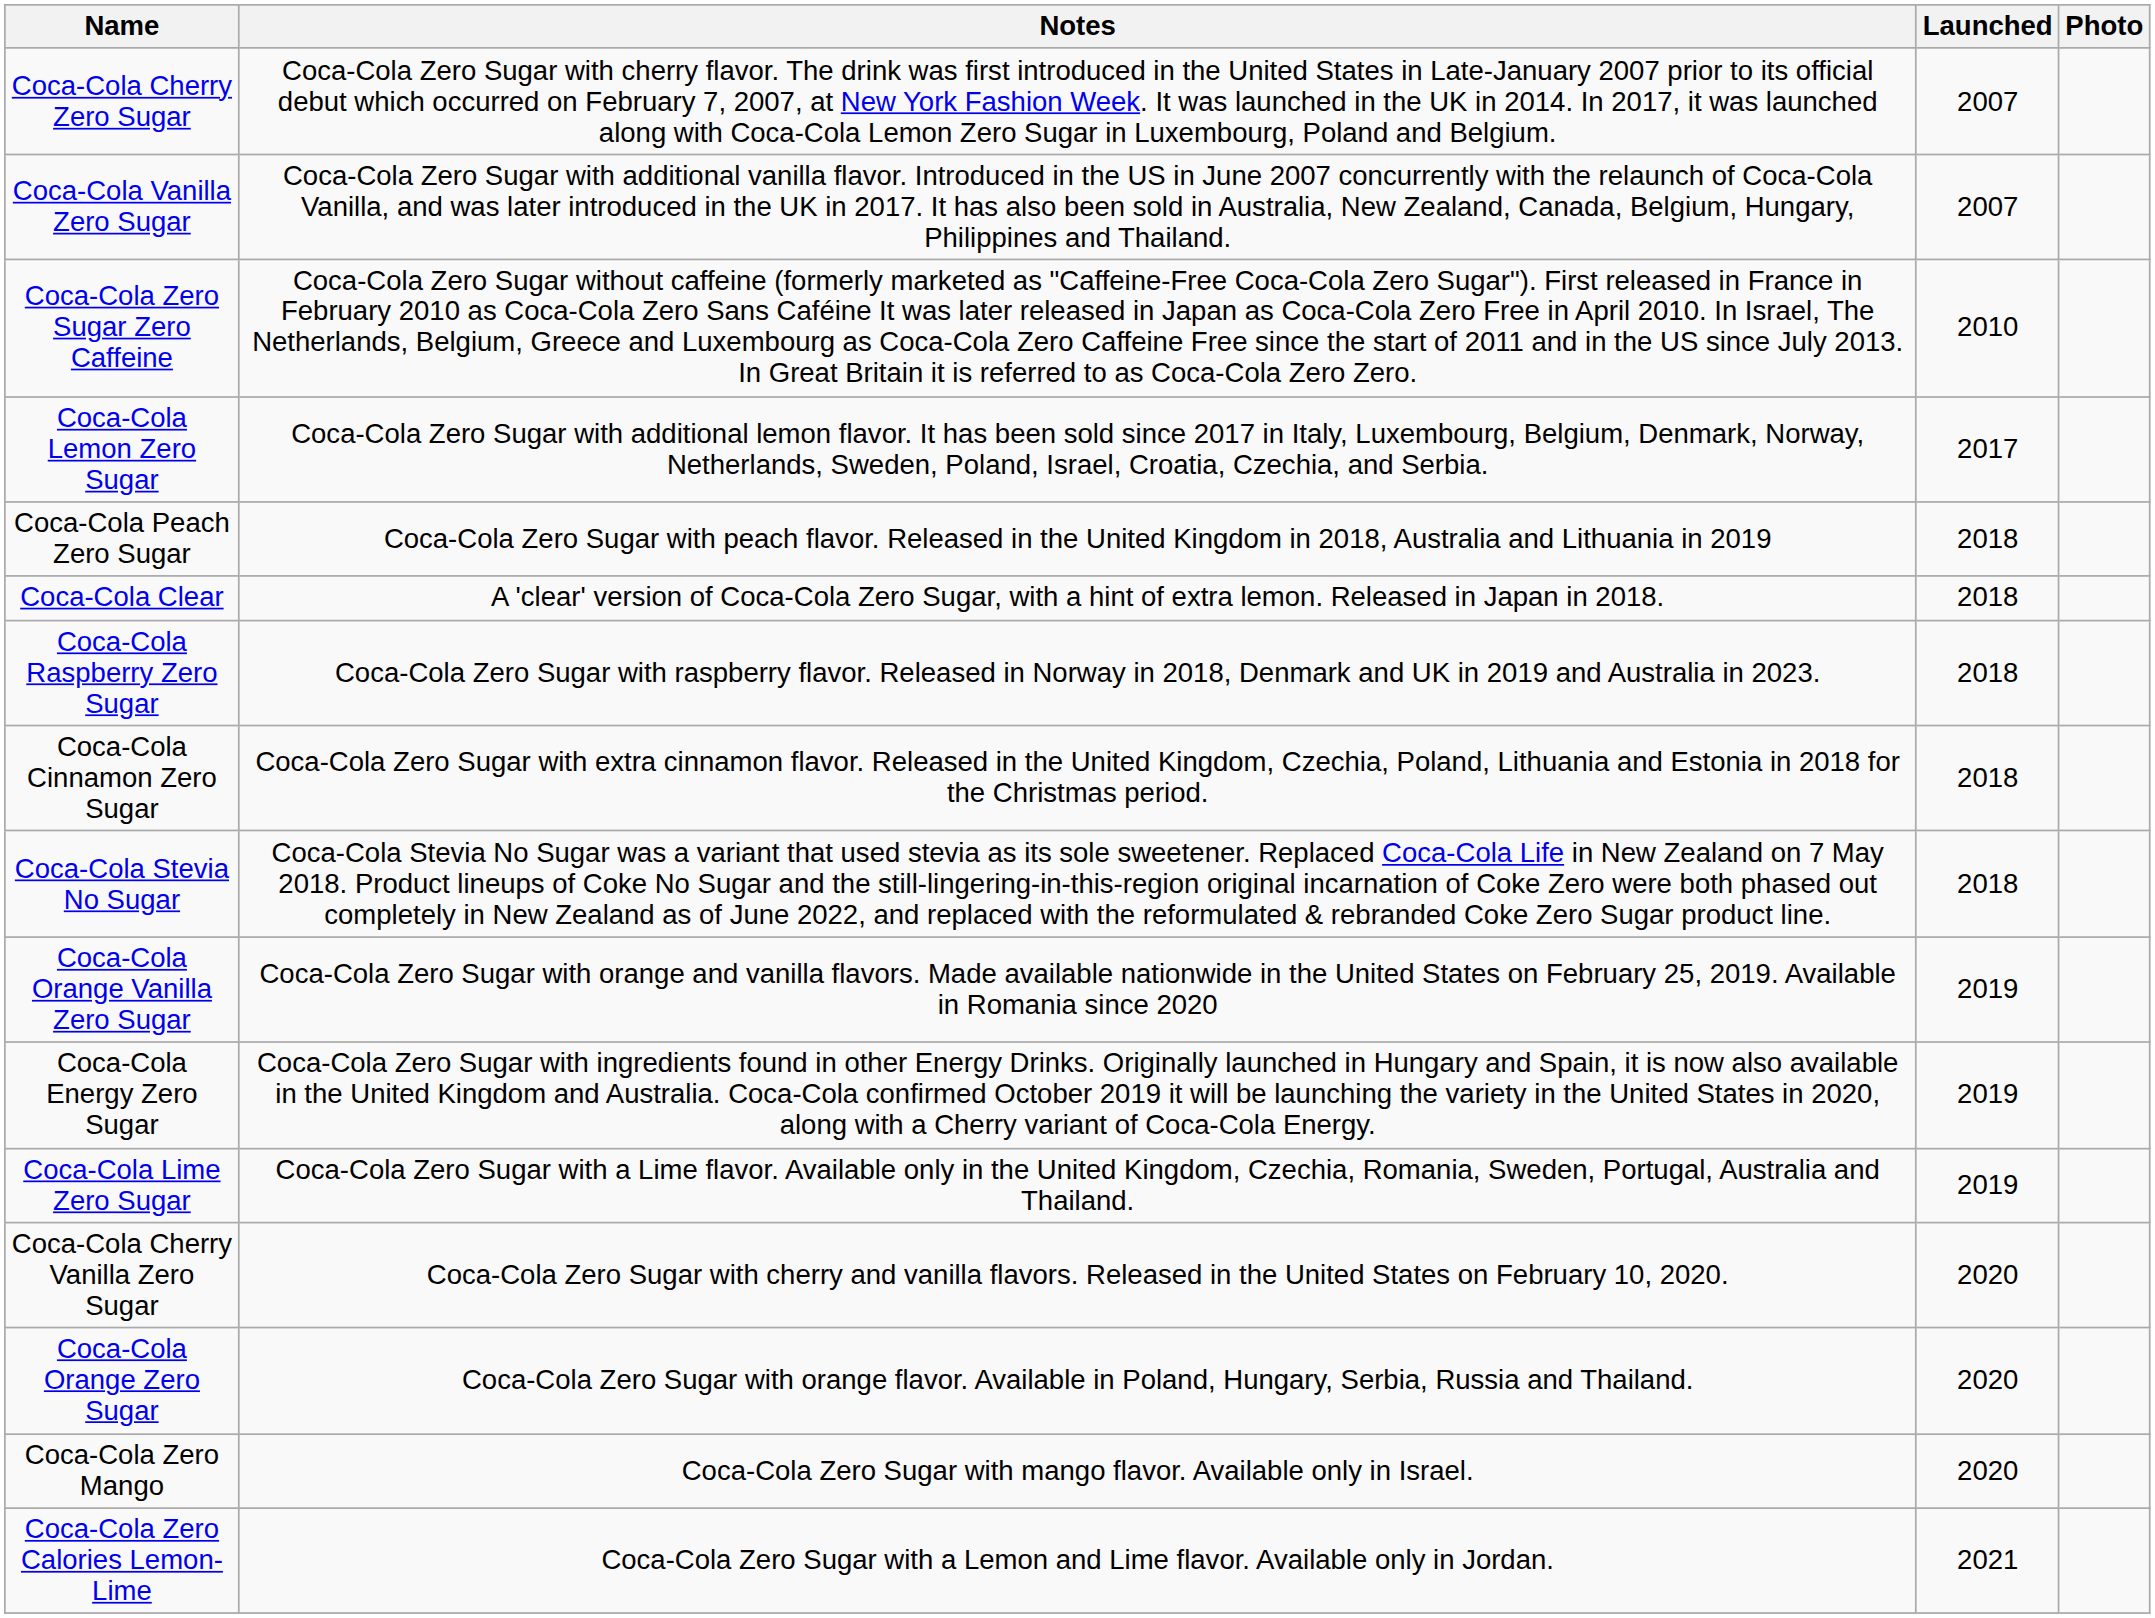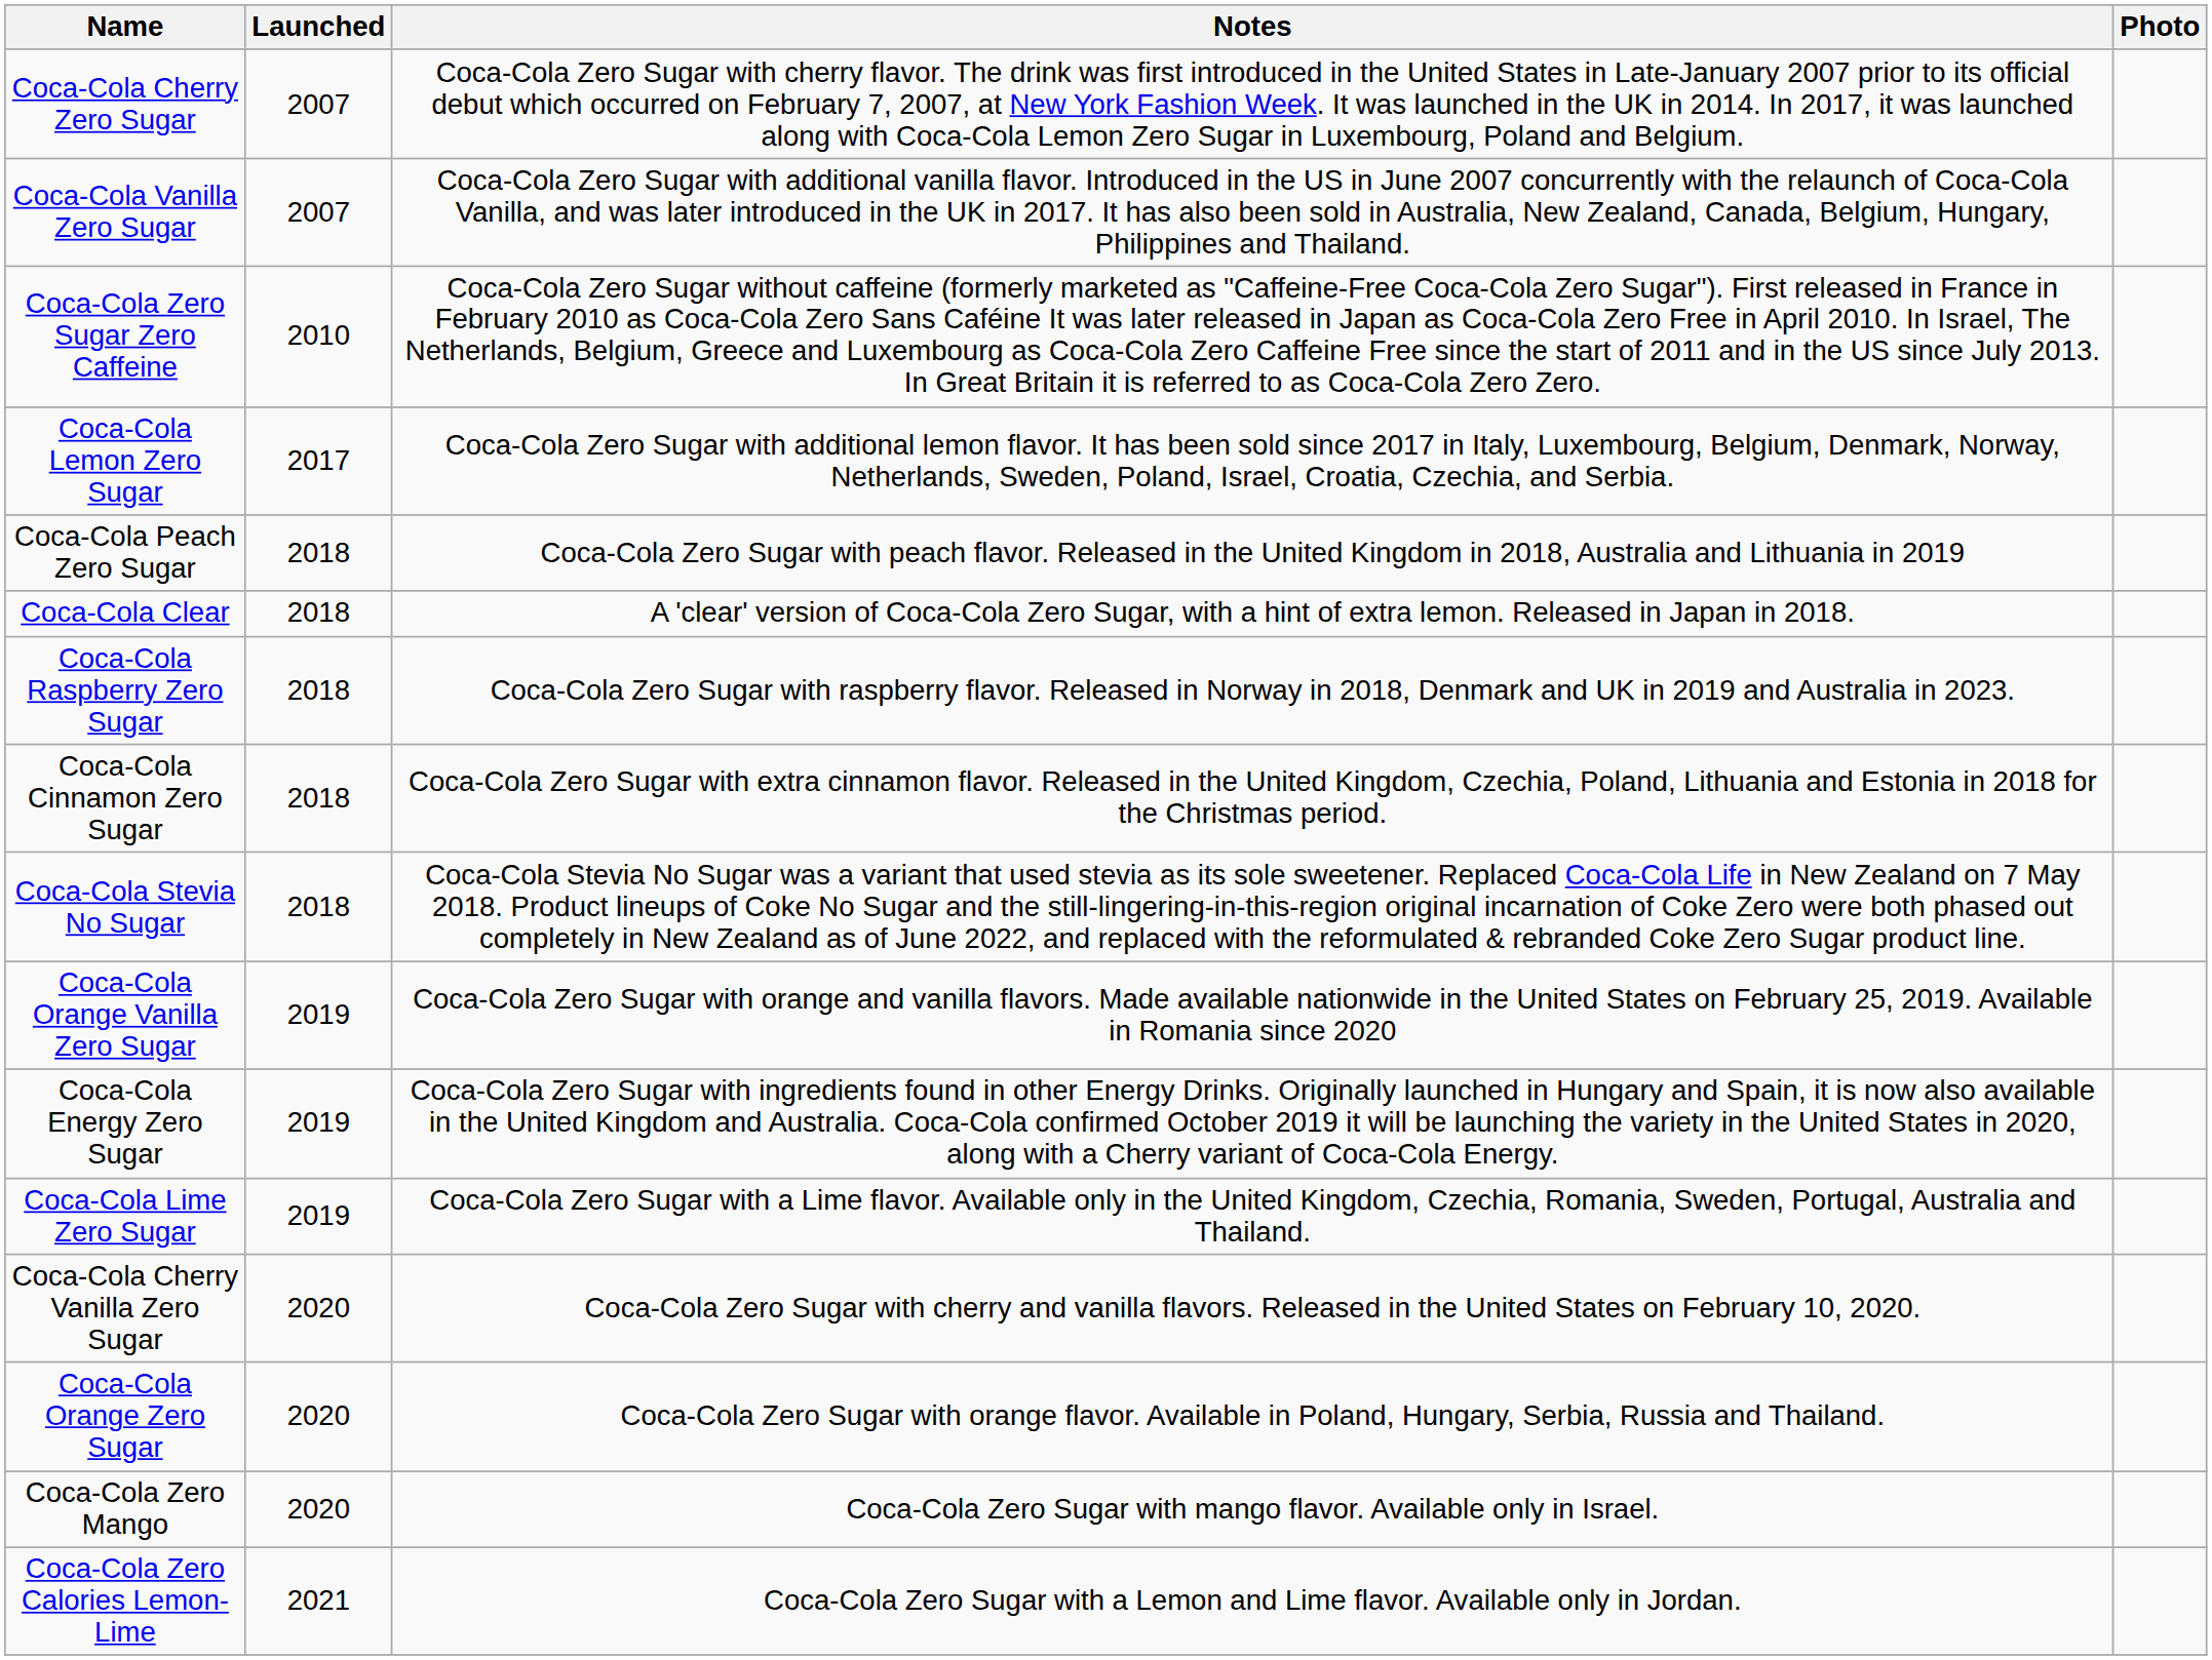 <table class="wikitable sortable" style=text-align:center>
 <tr style="text-align: center;">
 <th>Name</th>
+<th>Launched</th>
 <th class="unsortable">Notes</th>
-<th>Launched</th>
 <th class="unsortable">Photo</th>
 </tr>
 <tr>
 <td data-sort-value="Cherry"><a href='#'>Coca-Cola Cherry Zero Sugar</a></td>
+<td style="text-align:center;">2007</td>
 <td>Coca-Cola Zero Sugar with cherry flavor. The drink was first introduced in the United States in Late-January 2007 prior to its official debut which occurred on February 7, 2007, at <a href='#'>New York Fashion Week</a>. It was launched in the UK in 2014. In 2017, it was launched along with Coca-Cola Lemon Zero Sugar in Luxembourg, Poland and Belgium.</td>
-<td style="text-align:center;">2007</td>
 <td></td>
 </tr>
 <tr>
 <td data-sort-value="Vanilla"><a href='#'>Coca-Cola Vanilla Zero Sugar</a></td>
+<td style="text-align:center;">2007</td>
 <td>Coca-Cola Zero Sugar with additional vanilla flavor. Introduced in the US in June 2007 concurrently with the relaunch of Coca-Cola Vanilla, and was later introduced in the UK in 2017. It has also been sold in Australia, New Zealand, Canada, Belgium, Hungary, Philippines and Thailand.</td>
-<td style="text-align:center;">2007</td>
 <td></td>
 </tr>
 <tr>
 <td data-sort-value="Caffeine"><a href='#'>Coca-Cola Zero Sugar Zero Caffeine</a></td>
+<td style="text-align:center;">2010</td>
 <td>Coca-Cola Zero Sugar without caffeine (formerly marketed as "Caffeine-Free Coca-Cola Zero Sugar"). First released in France in February 2010 as Coca-Cola Zero Sans Caféine It was later released in Japan as Coca-Cola Zero Free in April 2010. In Israel, The Netherlands, Belgium, Greece and Luxembourg as Coca-Cola Zero Caffeine Free since the start of 2011 and in the US since July 2013. In Great Britain it is referred to as Coca-Cola Zero Zero.</td>
-<td style="text-align:center;">2010</td>
 <td></td>
 </tr>
 <tr>
 <td data-sort-value="Lemon"><a href='#'>Coca-Cola Lemon Zero Sugar</a></td>
+<td style="text-align:center;">2017</td>
 <td>Coca-Cola Zero Sugar with additional lemon flavor. It has been sold since 2017 in Italy, Luxembourg, Belgium, Denmark, Norway, Netherlands, Sweden, Poland, Israel, Croatia, Czechia, and Serbia.</td>
-<td style="text-align:center;">2017</td>
 <td></td>
 </tr>
 <tr>
 <td data-sort-value="Peach">Coca-Cola Peach Zero Sugar</td>
+<td style="text-align:center;">2018</td>
 <td>Coca-Cola Zero Sugar with peach flavor. Released in the United Kingdom in 2018, Australia and Lithuania in 2019</td>
-<td style="text-align:center;">2018</td>
 <td></td>
 </tr>
 <tr>
 <td data-sort-value="Clear"><a href='#'>Coca-Cola Clear</a></td>
+<td style="text-align:center;">2018</td>
 <td>A 'clear' version of Coca-Cola Zero Sugar, with a hint of extra lemon. Released in Japan in 2018.</td>
-<td style="text-align:center;">2018</td>
 <td></td>
 </tr>
 <tr>
 <td data-sort-value="Raspberry"><a href='#'>Coca-Cola Raspberry Zero Sugar</a></td>
+<td style="text-align:center;">2018</td>
 <td>Coca-Cola Zero Sugar with raspberry flavor. Released in Norway in 2018, Denmark and UK in 2019 and Australia in 2023.</td>
-<td style="text-align:center;">2018</td>
 <td></td>
 </tr>
 <tr>
 <td data-sort-value="Cinnamon">Coca-Cola Cinnamon Zero Sugar</td>
+<td style="text-align:center;">2018</td>
 <td>Coca-Cola Zero Sugar with extra cinnamon flavor. Released in the United Kingdom, Czechia, Poland, Lithuania and Estonia in 2018 for the Christmas period.</td>
-<td style="text-align:center;">2018</td>
 <td></td>
 </tr>
 <tr>
 <td data-sort-value="Stevia"><a href='#'>Coca-Cola Stevia No Sugar</a></td>
+<td style="text-align:center;">2018</td>
 <td>Coca-Cola Stevia No Sugar was a variant that used stevia as its sole sweetener. Replaced <a href='#'>Coca-Cola Life</a> in New Zealand on 7 May 2018. Product lineups of Coke No Sugar and the still-lingering-in-this-region original incarnation of Coke Zero were both phased out completely in New Zealand as of June 2022, and replaced with the reformulated & rebranded Coke Zero Sugar product line.</td>
-<td style="text-align:center;">2018</td>
 <td></td>
 </tr>
 <tr>
 <td data-sort-value="OrangeVanilla"><a href='#'>Coca-Cola Orange Vanilla Zero Sugar</a></td>
+<td style="text-align:center;">2019</td>
 <td>Coca-Cola Zero Sugar with orange and vanilla flavors. Made available nationwide in the United States on February 25, 2019. Available in Romania since 2020</td>
-<td style="text-align:center;">2019</td>
 <td></td>
 </tr>
 <tr>
 <td data-sort-value="Energy">Coca-Cola Energy Zero Sugar</td>
+<td style="text-align:center;">2019</td>
 <td>Coca-Cola Zero Sugar with ingredients found in other Energy Drinks. Originally launched in Hungary and Spain, it is now also available in the United Kingdom and Australia. Coca-Cola confirmed October 2019 it will be launching the variety in the United States in 2020, along with a Cherry variant of Coca-Cola Energy.</td>
-<td style="text-align:center;">2019</td>
 <td></td>
 </tr>
 <tr>
 <td data-sort-value="Lime"><a href='#'>Coca-Cola Lime Zero Sugar</a></td>
+<td style="text-align:center;">2019</td>
 <td>Coca-Cola Zero Sugar with a Lime flavor. Available only in the United Kingdom, Czechia, Romania, Sweden, Portugal, Australia and Thailand.</td>
-<td style="text-align:center;">2019</td>
 <td></td>
 </tr>
 <tr>
 <td data-sort-value="CherryVanilla">Coca-Cola Cherry Vanilla Zero Sugar</td>
+<td align="center"}>2020</td>
 <td>Coca-Cola Zero Sugar with cherry and vanilla flavors. Released in the United States on February 10, 2020.</td>
-<td align="center"}>2020</td>
 <td></td>
 </tr>
 <tr>
 <td data-sort-value="Orange"><a href='#'>Coca-Cola Orange Zero Sugar</a></td>
+<td align="center"}>2020</td>
 <td>Coca-Cola Zero Sugar with orange flavor. Available in Poland, Hungary, Serbia, Russia and Thailand.</td>
-<td align="center"}>2020</td>
 <td></td>
 </tr>
 <tr>
 <td data-sort-value="Mango">Coca-Cola Zero Mango</td>
+<td style="text-align:center;">2020</td>
 <td>Coca-Cola Zero Sugar with mango flavor. Available only in Israel.</td>
-<td style="text-align:center;">2020</td>
 <td></td>
 </tr>
 <tr>
 <td data-sort-value="Lemon-Lime"><a href='#'>Coca-Cola Zero Calories Lemon-Lime</a></td>
+<td style="text-align:center;">2021</td>
 <td>Coca-Cola Zero Sugar with a Lemon and Lime flavor. Available only in Jordan.</td>
-<td style="text-align:center;">2021</td>
 <td></td>
 </tr>
 </table>
